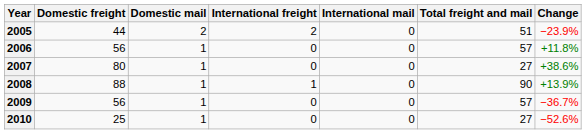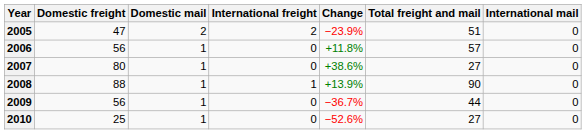 <table class="wikitable" style="text-align: right;">
 <tr>
 <th>Year</th>
 <th>Domestic freight</th>
 <th>Domestic mail</th>
 <th>International freight</th>
+<th>Change</th>
+<th>Total freight and mail</th>
 <th>International mail</th>
-<th>Total freight and mail</th>
-<th>Change</th>
 </tr>
 <tr>
 <th>2005</th>
-<td>44</td>
+<td>47</td>
 <td>2</td>
 <td>2</td>
+<td style="color:red">−23.9% </td>
+<td>51</td>
 <td>0</td>
-<td>51</td>
-<td style="color:red">−23.9% </td>
 </tr>
 <tr>
 <th>2006</th>
 <td>56</td>
 <td>1</td>
 <td>0</td>
+<td style="color:green">+11.8% </td>
+<td>57</td>
 <td>0</td>
-<td>57</td>
-<td style="color:green">+11.8% </td>
 </tr>
 <tr>
 <th>2007</th>
 <td>80</td>
 <td>1</td>
 <td>0</td>
+<td style="color:green">+38.6% </td>
+<td>27</td>
 <td>0</td>
-<td>27</td>
-<td style="color:green">+38.6% </td>
 </tr>
 <tr>
 <th>2008</th>
 <td>88</td>
 <td>1</td>
 <td>1</td>
+<td style="color:green">+13.9% </td>
+<td>90</td>
 <td>0</td>
-<td>90</td>
-<td style="color:green">+13.9% </td>
 </tr>
 <tr>
 <th>2009</th>
 <td>56</td>
 <td>1</td>
 <td>0</td>
+<td style="color:red">−36.7% </td>
+<td>44</td>
 <td>0</td>
-<td>57</td>
-<td style="color:red">−36.7% </td>
 </tr>
 <tr>
 <th>2010</th>
 <td>25</td>
 <td>1</td>
 <td>0</td>
+<td style="color:red">−52.6% </td>
+<td>27</td>
 <td>0</td>
-<td>27</td>
-<td style="color:red">−52.6% </td>
 </tr>
 </table>
